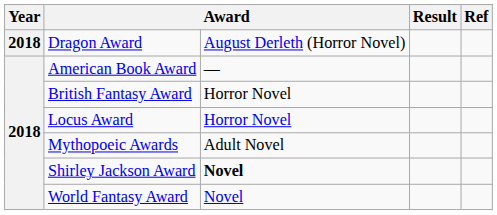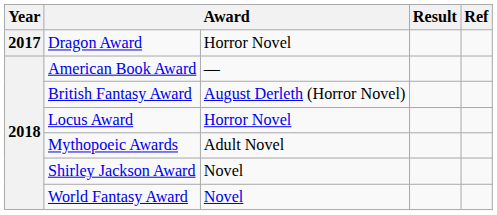 <table class="wikitable sortable">
 <tr>
 <th>Year</th>
 <th colspan="2">Award</th>
 <th>Result</th>
 <th>Ref</th>
 </tr>
 <tr>
-<th>2018</th>
+<th>2017</th>
 <td><a href='#'>Dragon Award</a></td>
-<td><a href='#'>August Derleth</a> (Horror Novel)</td>
+<td>Horror Novel</td>
 <td></td>
 <td></td>
 </tr>
 <tr>
 <th rowspan="6">2018</th>
 <td><a href='#'>American Book Award</a></td>
 <td>—</td>
 <td></td>
 <td></td>
 </tr>
 <tr>
 <td><a href='#'>British Fantasy Award</a></td>
-<td>Horror Novel</td>
+<td><a href='#'>August Derleth</a> (Horror Novel)</td>
 <td></td>
 <td></td>
 </tr>
 <tr>
 <td><a href='#'>Locus Award</a></td>
 <td><a href='#'>Horror Novel</a></td>
 <td></td>
 <td></td>
 </tr>
 <tr>
 <td><a href='#'>Mythopoeic Awards</a></td>
 <td>Adult Novel</td>
 <td></td>
 <td></td>
 </tr>
 <tr>
 <td><a href='#'>Shirley Jackson Award</a></td>
-<td><strong>Novel</strong></td>
+<td>Novel</td>
 <td></td>
 <td></td>
 </tr>
 <tr>
 <td><a href='#'>World Fantasy Award</a></td>
 <td><a href='#'>Novel</a></td>
 <td></td>
 <td></td>
 </tr>
 </table>
